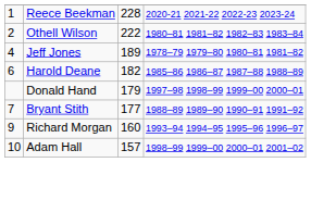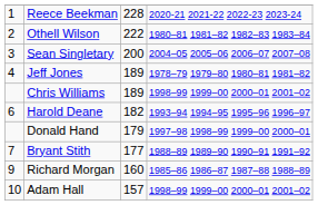 <table class="wikitable">
 <tr>
 </tr>
 <tr>
 <td>1</td>
 <td><a href='#'>Reece Beekman</a></td>
 <td>228</td>
 <td style="font-size:80%;"><a href='#'>2020-21</a> <a href='#'>2021-22</a> <a href='#'>2022-23</a> <a href='#'>2023-24</a></td>
 </tr>
 <tr>
 <td>2</td>
 <td><a href='#'>Othell Wilson</a></td>
 <td>222</td>
 <td style="font-size:80%;"><a href='#'>1980–81</a> <a href='#'>1981–82</a> <a href='#'>1982–83</a> <a href='#'>1983–84</a></td>
 </tr>
 <tr>
+<td>3</td>
+<td><a href='#'>Sean Singletary</a></td>
+<td>200</td>
+<td style="font-size:80%;"><a href='#'>2004–05</a> <a href='#'>2005–06</a> <a href='#'>2006–07</a> <a href='#'>2007–08</a></td>
+</tr>
+<tr>
 <td>4</td>
 <td><a href='#'>Jeff Jones</a></td>
 <td>189</td>
 <td style="font-size:80%;"><a href='#'>1978–79</a> <a href='#'>1979–80</a> <a href='#'>1980–81</a> <a href='#'>1981–82</a></td>
 </tr>
 <tr>
+<td></td>
+<td><a href='#'>Chris Williams</a></td>
+<td>189</td>
+<td style="font-size:80%;"><a href='#'>1998–99</a> <a href='#'>1999–00</a> <a href='#'>2000–01</a> <a href='#'>2001–02</a></td>
+</tr>
+<tr>
 <td>6</td>
 <td><a href='#'>Harold Deane</a></td>
 <td>182</td>
-<td style="font-size:80%;"><a href='#'>1985–86</a> <a href='#'>1986–87</a> <a href='#'>1987–88</a> <a href='#'>1988–89</a></td>
+<td style="font-size:80%;"><a href='#'>1993–94</a> <a href='#'>1994–95</a> <a href='#'>1995–96</a> <a href='#'>1996–97</a></td>
 </tr>
 <tr>
 <td></td>
 <td>Donald Hand</td>
 <td>179</td>
 <td style="font-size:80%;"><a href='#'>1997–98</a> <a href='#'>1998–99</a> <a href='#'>1999–00</a> <a href='#'>2000–01</a></td>
 </tr>
 <tr>
 <td>7</td>
 <td><a href='#'>Bryant Stith</a></td>
 <td>177</td>
 <td style="font-size:80%;"><a href='#'>1988–89</a> <a href='#'>1989–90</a> <a href='#'>1990–91</a> <a href='#'>1991–92</a></td>
 </tr>
 <tr>
 <td>9</td>
 <td>Richard Morgan</td>
 <td>160</td>
-<td style="font-size:80%;"><a href='#'>1993–94</a> <a href='#'>1994–95</a> <a href='#'>1995–96</a> <a href='#'>1996–97</a></td>
+<td style="font-size:80%;"><a href='#'>1985–86</a> <a href='#'>1986–87</a> <a href='#'>1987–88</a> <a href='#'>1988–89</a></td>
 </tr>
 <tr>
 <td>10</td>
 <td>Adam Hall</td>
 <td>157</td>
 <td style="font-size:80%;"><a href='#'>1998–99</a> <a href='#'>1999–00</a> <a href='#'>2000–01</a> <a href='#'>2001–02</a></td>
 </tr>
 </table>
